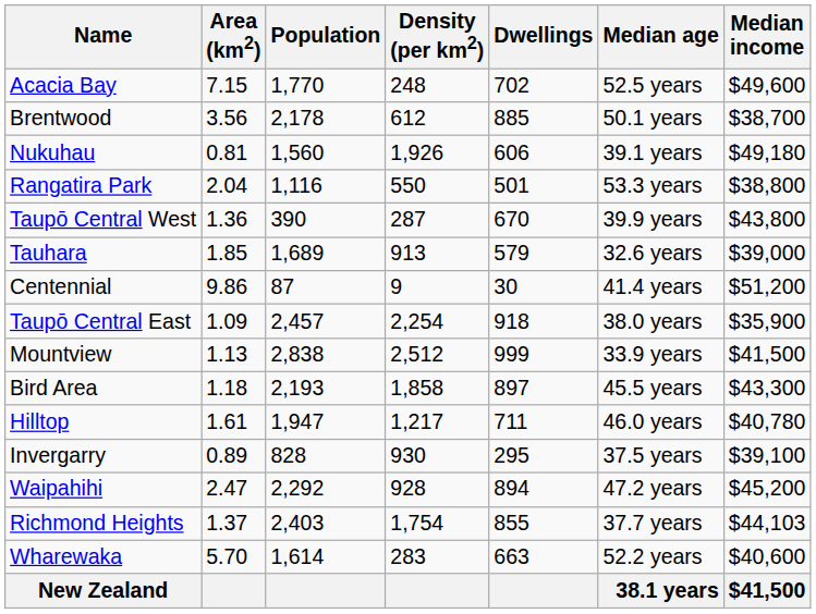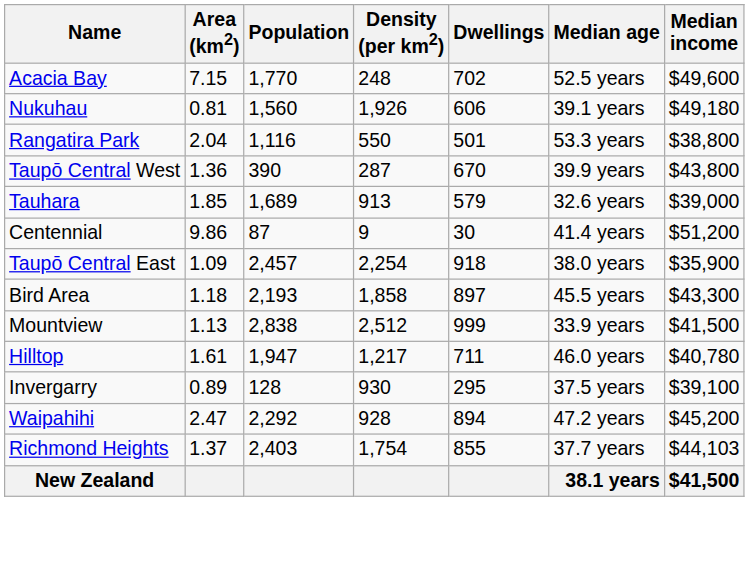 <table class="wikitable sortable defaultright col1left">
 <tr>
 <th>Name</th>
 <th>Area<br>(km<sup>2</sup>)</th>
 <th>Population</th>
 <th>Density<br>(per km<sup>2</sup>)</th>
 <th>Dwellings</th>
 <th>Median age</th>
 <th>Median<br>income</th>
 </tr>
 <tr>
 <td><a href='#'>Acacia Bay</a></td>
 <td>7.15</td>
 <td>1,770</td>
 <td>248</td>
 <td>702</td>
 <td>52.5 years</td>
 <td>$49,600</td>
-</tr>
-<tr>
-<td>Brentwood</td>
-<td>3.56</td>
-<td>2,178</td>
-<td>612</td>
-<td>885</td>
-<td>50.1 years</td>
-<td>$38,700</td>
 </tr>
 <tr>
 <td><a href='#'>Nukuhau</a></td>
 <td>0.81</td>
 <td>1,560</td>
 <td>1,926</td>
 <td>606</td>
 <td>39.1 years</td>
 <td>$49,180</td>
 </tr>
 <tr>
 <td><a href='#'>Rangatira Park</a></td>
 <td>2.04</td>
 <td>1,116</td>
 <td>550</td>
 <td>501</td>
 <td>53.3 years</td>
 <td>$38,800</td>
 </tr>
 <tr>
 <td><a href='#'>Taupō Central</a> West</td>
 <td>1.36</td>
 <td>390</td>
 <td>287</td>
 <td>670</td>
 <td>39.9 years</td>
 <td>$43,800</td>
 </tr>
 <tr>
 <td><a href='#'>Tauhara</a></td>
 <td>1.85</td>
 <td>1,689</td>
 <td>913</td>
 <td>579</td>
 <td>32.6 years</td>
 <td>$39,000</td>
 </tr>
 <tr>
 <td>Centennial</td>
 <td>9.86</td>
 <td>87</td>
 <td>9</td>
 <td>30</td>
 <td>41.4 years</td>
 <td>$51,200</td>
 </tr>
 <tr>
 <td><a href='#'>Taupō Central</a> East</td>
 <td>1.09</td>
 <td>2,457</td>
 <td>2,254</td>
 <td>918</td>
 <td>38.0 years</td>
 <td>$35,900</td>
 </tr>
 <tr>
+<td>Bird Area</td>
+<td>1.18</td>
+<td>2,193</td>
+<td>1,858</td>
+<td>897</td>
+<td>45.5 years</td>
+<td>$43,300</td>
+</tr>
+<tr>
 <td>Mountview</td>
 <td>1.13</td>
 <td>2,838</td>
 <td>2,512</td>
 <td>999</td>
 <td>33.9 years</td>
 <td>$41,500</td>
-</tr>
-<tr>
-<td>Bird Area</td>
-<td>1.18</td>
-<td>2,193</td>
-<td>1,858</td>
-<td>897</td>
-<td>45.5 years</td>
-<td>$43,300</td>
 </tr>
 <tr>
 <td><a href='#'>Hilltop</a></td>
 <td>1.61</td>
 <td>1,947</td>
 <td>1,217</td>
 <td>711</td>
 <td>46.0 years</td>
 <td>$40,780</td>
 </tr>
 <tr>
 <td>Invergarry</td>
 <td>0.89</td>
-<td>828</td>
+<td>128</td>
 <td>930</td>
 <td>295</td>
 <td>37.5 years</td>
 <td>$39,100</td>
 </tr>
 <tr>
 <td><a href='#'>Waipahihi</a></td>
 <td>2.47</td>
 <td>2,292</td>
 <td>928</td>
 <td>894</td>
 <td>47.2 years</td>
 <td>$45,200</td>
 </tr>
 <tr>
 <td><a href='#'>Richmond Heights</a></td>
 <td>1.37</td>
 <td>2,403</td>
 <td>1,754</td>
 <td>855</td>
 <td>37.7 years</td>
 <td>$44,103</td>
 </tr>
 <tr>
-<td><a href='#'>Wharewaka</a></td>
-<td>5.70</td>
-<td>1,614</td>
-<td>283</td>
-<td>663</td>
-<td>52.2 years</td>
-<td>$40,600</td>
-</tr>
-<tr>
 <th>New Zealand</th>
 <th></th>
 <th></th>
 <th></th>
 <th></th>
 <th style="text-align:right;">38.1 years</th>
 <th style="text-align:right;">$41,500</th>
 </tr>
 </table>
